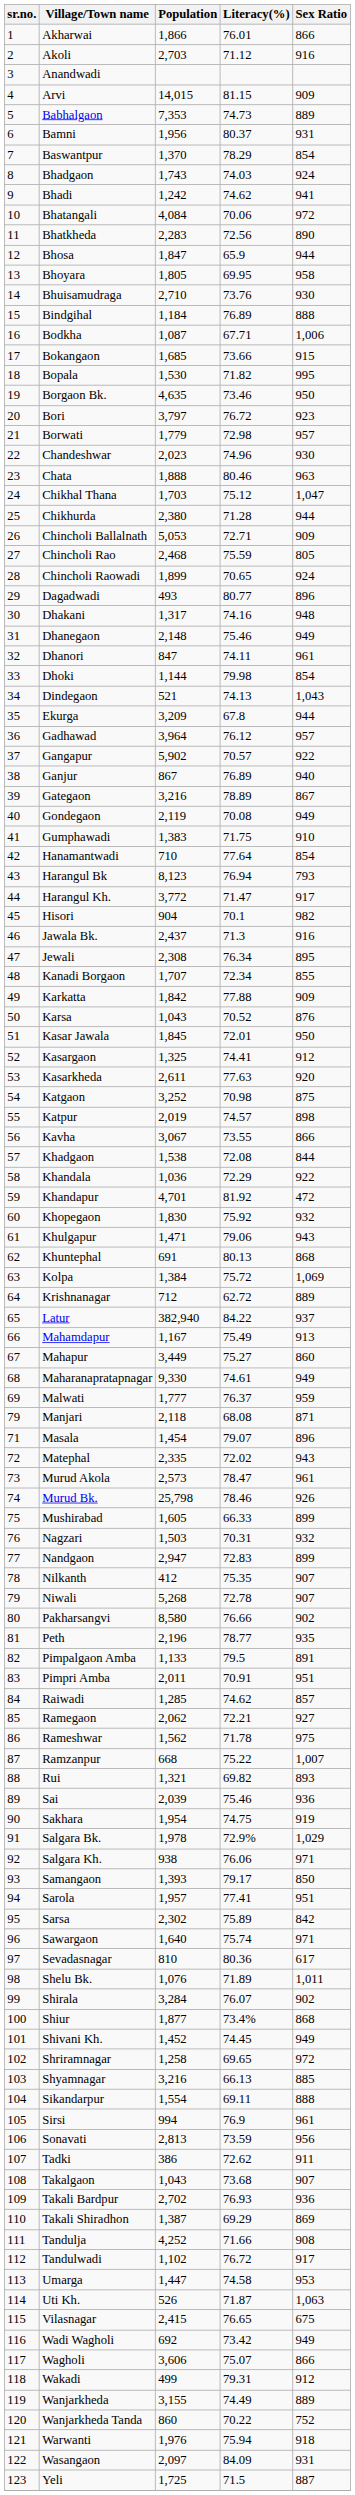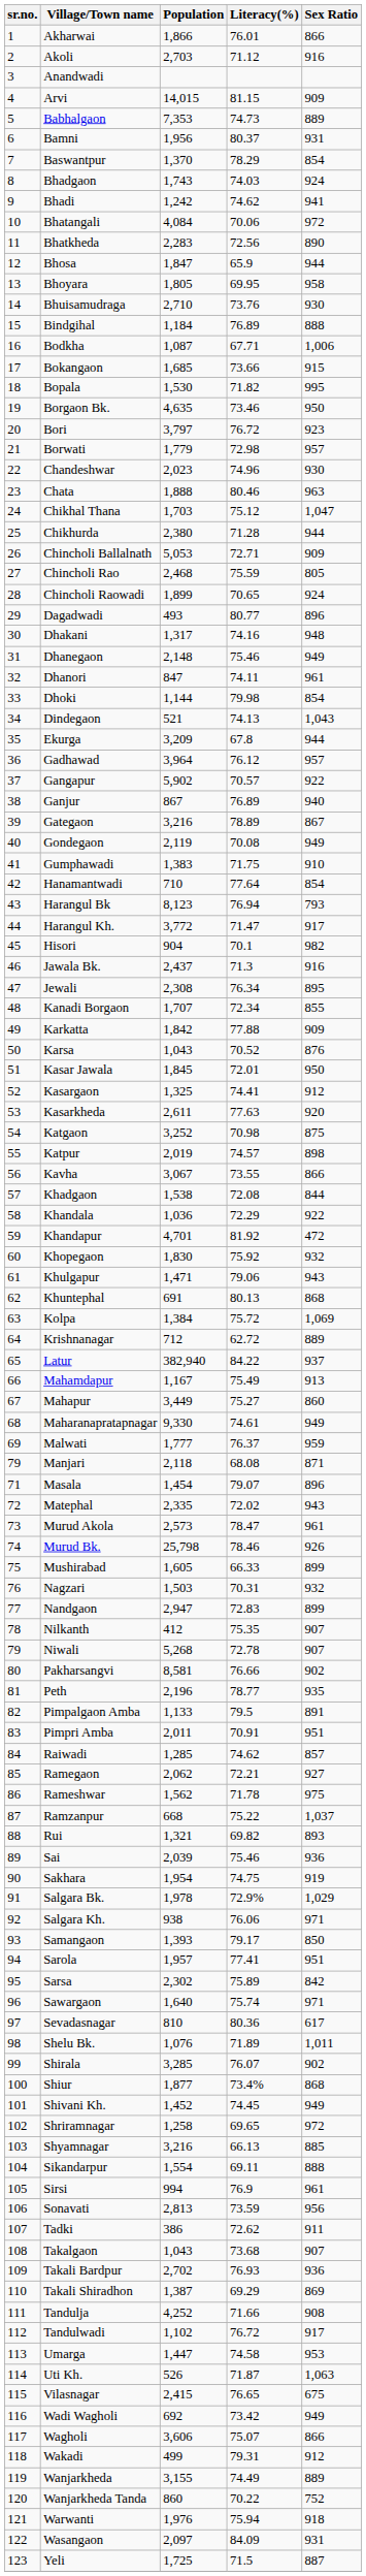 <table class="wikitable">
 <tr>
 <th>sr.no.</th>
 <th>Village/Town name</th>
 <th>Population</th>
 <th>Literacy(%)</th>
 <th>Sex Ratio</th>
 </tr>
 <tr>
 <td>1</td>
 <td>Akharwai</td>
 <td>1,866</td>
 <td>76.01</td>
 <td>866</td>
 </tr>
 <tr>
 <td>2</td>
 <td>Akoli</td>
 <td>2,703</td>
 <td>71.12</td>
 <td>916</td>
 </tr>
 <tr>
 <td>3</td>
 <td>Anandwadi</td>
 <td></td>
 <td></td>
 <td></td>
 </tr>
 <tr>
 <td>4</td>
 <td>Arvi</td>
 <td>14,015</td>
 <td>81.15</td>
 <td>909</td>
 </tr>
 <tr>
 <td>5</td>
 <td><a href='#'>Babhalgaon</a></td>
 <td>7,353</td>
 <td>74.73</td>
 <td>889</td>
 </tr>
 <tr>
 <td>6</td>
 <td>Bamni</td>
 <td>1,956</td>
 <td>80.37</td>
 <td>931</td>
 </tr>
 <tr>
 <td>7</td>
 <td>Baswantpur</td>
 <td>1,370</td>
 <td>78.29</td>
 <td>854</td>
 </tr>
 <tr>
 <td>8</td>
 <td>Bhadgaon</td>
 <td>1,743</td>
 <td>74.03</td>
 <td>924</td>
 </tr>
 <tr>
 <td>9</td>
 <td>Bhadi</td>
 <td>1,242</td>
 <td>74.62</td>
 <td>941</td>
 </tr>
 <tr>
 <td>10</td>
 <td>Bhatangali</td>
 <td>4,084</td>
 <td>70.06</td>
 <td>972</td>
 </tr>
 <tr>
 <td>11</td>
 <td>Bhatkheda</td>
 <td>2,283</td>
 <td>72.56</td>
 <td>890</td>
 </tr>
 <tr>
 <td>12</td>
 <td>Bhosa</td>
 <td>1,847</td>
 <td>65.9</td>
 <td>944</td>
 </tr>
 <tr>
 <td>13</td>
 <td>Bhoyara</td>
 <td>1,805</td>
 <td>69.95</td>
 <td>958</td>
 </tr>
 <tr>
 <td>14</td>
 <td>Bhuisamudraga</td>
 <td>2,710</td>
 <td>73.76</td>
 <td>930</td>
 </tr>
 <tr>
 <td>15</td>
 <td>Bindgihal</td>
 <td>1,184</td>
 <td>76.89</td>
 <td>888</td>
 </tr>
 <tr>
 <td>16</td>
 <td>Bodkha</td>
 <td>1,087</td>
 <td>67.71</td>
 <td>1,006</td>
 </tr>
 <tr>
 <td>17</td>
 <td>Bokangaon</td>
 <td>1,685</td>
 <td>73.66</td>
 <td>915</td>
 </tr>
 <tr>
 <td>18</td>
 <td>Bopala</td>
 <td>1,530</td>
 <td>71.82</td>
 <td>995</td>
 </tr>
 <tr>
 <td>19</td>
 <td>Borgaon Bk.</td>
 <td>4,635</td>
 <td>73.46</td>
 <td>950</td>
 </tr>
 <tr>
 <td>20</td>
 <td>Bori</td>
 <td>3,797</td>
 <td>76.72</td>
 <td>923</td>
 </tr>
 <tr>
 <td>21</td>
 <td>Borwati</td>
 <td>1,779</td>
 <td>72.98</td>
 <td>957</td>
 </tr>
 <tr>
 <td>22</td>
 <td>Chandeshwar</td>
 <td>2,023</td>
 <td>74.96</td>
 <td>930</td>
 </tr>
 <tr>
 <td>23</td>
 <td>Chata</td>
 <td>1,888</td>
 <td>80.46</td>
 <td>963</td>
 </tr>
 <tr>
 <td>24</td>
 <td>Chikhal Thana</td>
 <td>1,703</td>
 <td>75.12</td>
 <td>1,047</td>
 </tr>
 <tr>
 <td>25</td>
 <td>Chikhurda</td>
 <td>2,380</td>
 <td>71.28</td>
 <td>944</td>
 </tr>
 <tr>
 <td>26</td>
 <td>Chincholi Ballalnath</td>
 <td>5,053</td>
 <td>72.71</td>
 <td>909</td>
 </tr>
 <tr>
 <td>27</td>
 <td>Chincholi Rao</td>
 <td>2,468</td>
 <td>75.59</td>
 <td>805</td>
 </tr>
 <tr>
 <td>28</td>
 <td>Chincholi Raowadi</td>
 <td>1,899</td>
 <td>70.65</td>
 <td>924</td>
 </tr>
 <tr>
 <td>29</td>
 <td>Dagadwadi</td>
 <td>493</td>
 <td>80.77</td>
 <td>896</td>
 </tr>
 <tr>
 <td>30</td>
 <td>Dhakani</td>
 <td>1,317</td>
 <td>74.16</td>
 <td>948</td>
 </tr>
 <tr>
 <td>31</td>
 <td>Dhanegaon</td>
 <td>2,148</td>
 <td>75.46</td>
 <td>949</td>
 </tr>
 <tr>
 <td>32</td>
 <td>Dhanori</td>
 <td>847</td>
 <td>74.11</td>
 <td>961</td>
 </tr>
 <tr>
 <td>33</td>
 <td>Dhoki</td>
 <td>1,144</td>
 <td>79.98</td>
 <td>854</td>
 </tr>
 <tr>
 <td>34</td>
 <td>Dindegaon</td>
 <td>521</td>
 <td>74.13</td>
 <td>1,043</td>
 </tr>
 <tr>
 <td>35</td>
 <td>Ekurga</td>
 <td>3,209</td>
 <td>67.8</td>
 <td>944</td>
 </tr>
 <tr>
 <td>36</td>
 <td>Gadhawad</td>
 <td>3,964</td>
 <td>76.12</td>
 <td>957</td>
 </tr>
 <tr>
 <td>37</td>
 <td>Gangapur</td>
 <td>5,902</td>
 <td>70.57</td>
 <td>922</td>
 </tr>
 <tr>
 <td>38</td>
 <td>Ganjur</td>
 <td>867</td>
 <td>76.89</td>
 <td>940</td>
 </tr>
 <tr>
 <td>39</td>
 <td>Gategaon</td>
 <td>3,216</td>
 <td>78.89</td>
 <td>867</td>
 </tr>
 <tr>
 <td>40</td>
 <td>Gondegaon</td>
 <td>2,119</td>
 <td>70.08</td>
 <td>949</td>
 </tr>
 <tr>
 <td>41</td>
 <td>Gumphawadi</td>
 <td>1,383</td>
 <td>71.75</td>
 <td>910</td>
 </tr>
 <tr>
 <td>42</td>
 <td>Hanamantwadi</td>
 <td>710</td>
 <td>77.64</td>
 <td>854</td>
 </tr>
 <tr>
 <td>43</td>
 <td>Harangul Bk</td>
 <td>8,123</td>
 <td>76.94</td>
 <td>793</td>
 </tr>
 <tr>
 <td>44</td>
 <td>Harangul Kh.</td>
 <td>3,772</td>
 <td>71.47</td>
 <td>917</td>
 </tr>
 <tr>
 <td>45</td>
 <td>Hisori</td>
 <td>904</td>
 <td>70.1</td>
 <td>982</td>
 </tr>
 <tr>
 <td>46</td>
 <td>Jawala Bk.</td>
 <td>2,437</td>
 <td>71.3</td>
 <td>916</td>
 </tr>
 <tr>
 <td>47</td>
 <td>Jewali</td>
 <td>2,308</td>
 <td>76.34</td>
 <td>895</td>
 </tr>
 <tr>
 <td>48</td>
 <td>Kanadi Borgaon</td>
 <td>1,707</td>
 <td>72.34</td>
 <td>855</td>
 </tr>
 <tr>
 <td>49</td>
 <td>Karkatta</td>
 <td>1,842</td>
 <td>77.88</td>
 <td>909</td>
 </tr>
 <tr>
 <td>50</td>
 <td>Karsa</td>
 <td>1,043</td>
 <td>70.52</td>
 <td>876</td>
 </tr>
 <tr>
 <td>51</td>
 <td>Kasar Jawala</td>
 <td>1,845</td>
 <td>72.01</td>
 <td>950</td>
 </tr>
 <tr>
 <td>52</td>
 <td>Kasargaon</td>
 <td>1,325</td>
 <td>74.41</td>
 <td>912</td>
 </tr>
 <tr>
 <td>53</td>
 <td>Kasarkheda</td>
 <td>2,611</td>
 <td>77.63</td>
 <td>920</td>
 </tr>
 <tr>
 <td>54</td>
 <td>Katgaon</td>
 <td>3,252</td>
 <td>70.98</td>
 <td>875</td>
 </tr>
 <tr>
 <td>55</td>
 <td>Katpur</td>
 <td>2,019</td>
 <td>74.57</td>
 <td>898</td>
 </tr>
 <tr>
 <td>56</td>
 <td>Kavha</td>
 <td>3,067</td>
 <td>73.55</td>
 <td>866</td>
 </tr>
 <tr>
 <td>57</td>
 <td>Khadgaon</td>
 <td>1,538</td>
 <td>72.08</td>
 <td>844</td>
 </tr>
 <tr>
 <td>58</td>
 <td>Khandala</td>
 <td>1,036</td>
 <td>72.29</td>
 <td>922</td>
 </tr>
 <tr>
 <td>59</td>
 <td>Khandapur</td>
 <td>4,701</td>
 <td>81.92</td>
 <td>472</td>
 </tr>
 <tr>
 <td>60</td>
 <td>Khopegaon</td>
 <td>1,830</td>
 <td>75.92</td>
 <td>932</td>
 </tr>
 <tr>
 <td>61</td>
 <td>Khulgapur</td>
 <td>1,471</td>
 <td>79.06</td>
 <td>943</td>
 </tr>
 <tr>
 <td>62</td>
 <td>Khuntephal</td>
 <td>691</td>
 <td>80.13</td>
 <td>868</td>
 </tr>
 <tr>
 <td>63</td>
 <td>Kolpa</td>
 <td>1,384</td>
 <td>75.72</td>
 <td>1,069</td>
 </tr>
 <tr>
 <td>64</td>
 <td>Krishnanagar</td>
 <td>712</td>
 <td>62.72</td>
 <td>889</td>
 </tr>
 <tr>
 <td>65</td>
 <td><a href='#'>Latur</a></td>
 <td>382,940</td>
 <td>84.22</td>
 <td>937</td>
 </tr>
 <tr>
 <td>66</td>
 <td><a href='#'>Mahamdapur</a></td>
 <td>1,167</td>
 <td>75.49</td>
 <td>913</td>
 </tr>
 <tr>
 <td>67</td>
 <td>Mahapur</td>
 <td>3,449</td>
 <td>75.27</td>
 <td>860</td>
 </tr>
 <tr>
 <td>68</td>
 <td>Maharanapratapnagar</td>
 <td>9,330</td>
 <td>74.61</td>
 <td>949</td>
 </tr>
 <tr>
 <td>69</td>
 <td>Malwati</td>
 <td>1,777</td>
 <td>76.37</td>
 <td>959</td>
 </tr>
 <tr>
 <td>79</td>
 <td>Manjari</td>
 <td>2,118</td>
 <td>68.08</td>
 <td>871</td>
 </tr>
 <tr>
 <td>71</td>
 <td>Masala</td>
 <td>1,454</td>
 <td>79.07</td>
 <td>896</td>
 </tr>
 <tr>
 <td>72</td>
 <td>Matephal</td>
 <td>2,335</td>
 <td>72.02</td>
 <td>943</td>
 </tr>
 <tr>
 <td>73</td>
 <td>Murud Akola</td>
 <td>2,573</td>
 <td>78.47</td>
 <td>961</td>
 </tr>
 <tr>
 <td>74</td>
 <td><a href='#'>Murud Bk.</a></td>
 <td>25,798</td>
 <td>78.46</td>
 <td>926</td>
 </tr>
 <tr>
 <td>75</td>
 <td>Mushirabad</td>
 <td>1,605</td>
 <td>66.33</td>
 <td>899</td>
 </tr>
 <tr>
 <td>76</td>
 <td>Nagzari</td>
 <td>1,503</td>
 <td>70.31</td>
 <td>932</td>
 </tr>
 <tr>
 <td>77</td>
 <td>Nandgaon</td>
 <td>2,947</td>
 <td>72.83</td>
 <td>899</td>
 </tr>
 <tr>
 <td>78</td>
 <td>Nilkanth</td>
 <td>412</td>
 <td>75.35</td>
 <td>907</td>
 </tr>
 <tr>
 <td>79</td>
 <td>Niwali</td>
 <td>5,268</td>
 <td>72.78</td>
 <td>907</td>
 </tr>
 <tr>
 <td>80</td>
 <td>Pakharsangvi</td>
-<td>8,580</td>
+<td>8,581</td>
 <td>76.66</td>
 <td>902</td>
 </tr>
 <tr>
 <td>81</td>
 <td>Peth</td>
 <td>2,196</td>
 <td>78.77</td>
 <td>935</td>
 </tr>
 <tr>
 <td>82</td>
 <td>Pimpalgaon Amba</td>
 <td>1,133</td>
 <td>79.5</td>
 <td>891</td>
 </tr>
 <tr>
 <td>83</td>
 <td>Pimpri Amba</td>
 <td>2,011</td>
 <td>70.91</td>
 <td>951</td>
 </tr>
 <tr>
 <td>84</td>
 <td>Raiwadi</td>
 <td>1,285</td>
 <td>74.62</td>
 <td>857</td>
 </tr>
 <tr>
 <td>85</td>
 <td>Ramegaon</td>
 <td>2,062</td>
 <td>72.21</td>
 <td>927</td>
 </tr>
 <tr>
 <td>86</td>
 <td>Rameshwar</td>
 <td>1,562</td>
 <td>71.78</td>
 <td>975</td>
 </tr>
 <tr>
 <td>87</td>
 <td>Ramzanpur</td>
 <td>668</td>
 <td>75.22</td>
-<td>1,007</td>
+<td>1,037</td>
 </tr>
 <tr>
 <td>88</td>
 <td>Rui</td>
 <td>1,321</td>
 <td>69.82</td>
 <td>893</td>
 </tr>
 <tr>
 <td>89</td>
 <td>Sai</td>
 <td>2,039</td>
 <td>75.46</td>
 <td>936</td>
 </tr>
 <tr>
 <td>90</td>
 <td>Sakhara</td>
 <td>1,954</td>
 <td>74.75</td>
 <td>919</td>
 </tr>
 <tr>
 <td>91</td>
 <td>Salgara Bk.</td>
 <td>1,978</td>
 <td>72.9%</td>
 <td>1,029</td>
 </tr>
 <tr>
 <td>92</td>
 <td>Salgara Kh.</td>
 <td>938</td>
 <td>76.06</td>
 <td>971</td>
 </tr>
 <tr>
 <td>93</td>
 <td>Samangaon</td>
 <td>1,393</td>
 <td>79.17</td>
 <td>850</td>
 </tr>
 <tr>
 <td>94</td>
 <td>Sarola</td>
 <td>1,957</td>
 <td>77.41</td>
 <td>951</td>
 </tr>
 <tr>
 <td>95</td>
 <td>Sarsa</td>
 <td>2,302</td>
 <td>75.89</td>
 <td>842</td>
 </tr>
 <tr>
 <td>96</td>
 <td>Sawargaon</td>
 <td>1,640</td>
 <td>75.74</td>
 <td>971</td>
 </tr>
 <tr>
 <td>97</td>
 <td>Sevadasnagar</td>
 <td>810</td>
 <td>80.36</td>
 <td>617</td>
 </tr>
 <tr>
 <td>98</td>
 <td>Shelu Bk.</td>
 <td>1,076</td>
 <td>71.89</td>
 <td>1,011</td>
 </tr>
 <tr>
 <td>99</td>
 <td>Shirala</td>
-<td>3,284</td>
+<td>3,285</td>
 <td>76.07</td>
 <td>902</td>
 </tr>
 <tr>
 <td>100</td>
 <td>Shiur</td>
 <td>1,877</td>
 <td>73.4%</td>
 <td>868</td>
 </tr>
 <tr>
 <td>101</td>
 <td>Shivani Kh.</td>
 <td>1,452</td>
 <td>74.45</td>
 <td>949</td>
 </tr>
 <tr>
 <td>102</td>
 <td>Shriramnagar</td>
 <td>1,258</td>
 <td>69.65</td>
 <td>972</td>
 </tr>
 <tr>
 <td>103</td>
 <td>Shyamnagar</td>
 <td>3,216</td>
 <td>66.13</td>
 <td>885</td>
 </tr>
 <tr>
 <td>104</td>
 <td>Sikandarpur</td>
 <td>1,554</td>
 <td>69.11</td>
 <td>888</td>
 </tr>
 <tr>
 <td>105</td>
 <td>Sirsi</td>
 <td>994</td>
 <td>76.9</td>
 <td>961</td>
 </tr>
 <tr>
 <td>106</td>
 <td>Sonavati</td>
 <td>2,813</td>
 <td>73.59</td>
 <td>956</td>
 </tr>
 <tr>
 <td>107</td>
 <td>Tadki</td>
 <td>386</td>
 <td>72.62</td>
 <td>911</td>
 </tr>
 <tr>
 <td>108</td>
 <td>Takalgaon</td>
 <td>1,043</td>
 <td>73.68</td>
 <td>907</td>
 </tr>
 <tr>
 <td>109</td>
 <td>Takali Bardpur</td>
 <td>2,702</td>
 <td>76.93</td>
 <td>936</td>
 </tr>
 <tr>
 <td>110</td>
 <td>Takali Shiradhon</td>
 <td>1,387</td>
 <td>69.29</td>
 <td>869</td>
 </tr>
 <tr>
 <td>111</td>
 <td>Tandulja</td>
 <td>4,252</td>
 <td>71.66</td>
 <td>908</td>
 </tr>
 <tr>
 <td>112</td>
 <td>Tandulwadi</td>
 <td>1,102</td>
 <td>76.72</td>
 <td>917</td>
 </tr>
 <tr>
 <td>113</td>
 <td>Umarga</td>
 <td>1,447</td>
 <td>74.58</td>
 <td>953</td>
 </tr>
 <tr>
 <td>114</td>
 <td>Uti Kh.</td>
 <td>526</td>
 <td>71.87</td>
 <td>1,063</td>
 </tr>
 <tr>
 <td>115</td>
 <td>Vilasnagar</td>
 <td>2,415</td>
 <td>76.65</td>
 <td>675</td>
 </tr>
 <tr>
 <td>116</td>
 <td>Wadi Wagholi</td>
 <td>692</td>
 <td>73.42</td>
 <td>949</td>
 </tr>
 <tr>
 <td>117</td>
 <td>Wagholi</td>
 <td>3,606</td>
 <td>75.07</td>
 <td>866</td>
 </tr>
 <tr>
 <td>118</td>
 <td>Wakadi</td>
 <td>499</td>
 <td>79.31</td>
 <td>912</td>
 </tr>
 <tr>
 <td>119</td>
 <td>Wanjarkheda</td>
 <td>3,155</td>
 <td>74.49</td>
 <td>889</td>
 </tr>
 <tr>
 <td>120</td>
 <td>Wanjarkheda Tanda</td>
 <td>860</td>
 <td>70.22</td>
 <td>752</td>
 </tr>
 <tr>
 <td>121</td>
 <td>Warwanti</td>
 <td>1,976</td>
 <td>75.94</td>
 <td>918</td>
 </tr>
 <tr>
 <td>122</td>
 <td>Wasangaon</td>
 <td>2,097</td>
 <td>84.09</td>
 <td>931</td>
 </tr>
 <tr>
 <td>123</td>
 <td>Yeli</td>
 <td>1,725</td>
 <td>71.5</td>
 <td>887</td>
 </tr>
 <tr>
 </tr>
 </table>
